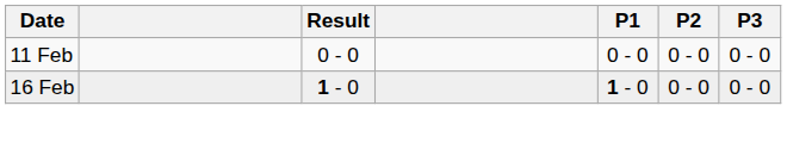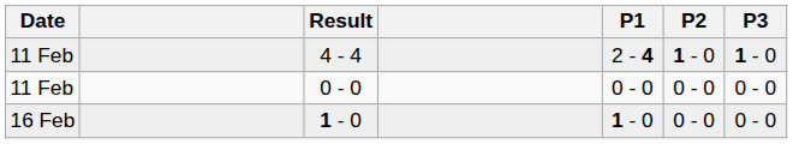 <table class="wikitable">
 <tr>
 <th width=50px>Date</th>
 <th width=165px></th>
 <th width=50px>Result</th>
 <th width=165px></th>
 <th width=40px>P1</th>
 <th width=40px>P2</th>
 <th width=40px>P3</th>
+</tr>
+<tr bgcolor="#EFEFEF">
+<td>11 Feb</td>
+<td></td>
+<td align="center">4 - 4</td>
+<td></td>
+<td align="center">2 - <strong>4</strong></td>
+<td align="center"><strong>1</strong> - 0</td>
+<td align="center"><strong>1</strong> - 0</td>
 </tr>
 <tr>
 <td>11 Feb</td>
 <td></td>
 <td align="center">0 - 0</td>
 <td></td>
 <td align="center">0 - 0</td>
 <td align="center">0 - 0</td>
 <td align="center">0 - 0</td>
 </tr>
 <tr bgcolor="#EFEFEF">
 <td>16 Feb</td>
 <td></td>
 <td align="center"><strong>1</strong> - 0</td>
 <td></td>
 <td align="center"><strong>1</strong> - 0</td>
 <td align="center">0 - 0</td>
 <td align="center">0 - 0</td>
 </tr>
 </table>
